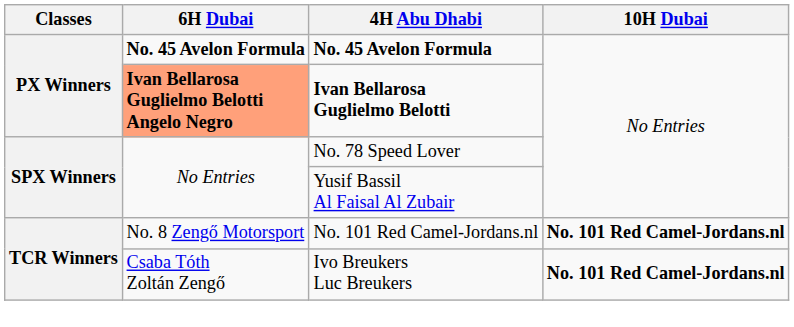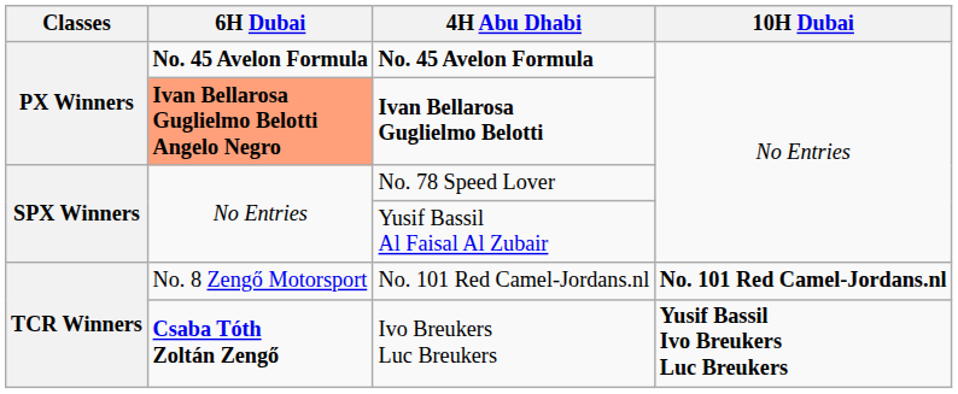 <table class="wikitable" style="font-size: 80%;">
 <tr>
 <th>Classes</th>
 <th> 6H <a href='#'>Dubai</a></th>
 <th> 4H <a href='#'>Abu Dhabi</a></th>
 <th> 10H <a href='#'>Dubai</a></th>
 </tr>
 <tr>
 <th rowspan=2>PX Winners</th>
 <td><strong> No. 45 Avelon Formula</strong></td>
 <td><strong> No. 45 Avelon Formula</strong></td>
 <td rowspan=4 align=center><em>No Entries</em></td>
 </tr>
 <tr>
 <td style="background: lightsalmon;"><strong> Ivan Bellarosa<br> Guglielmo Belotti<br> Angelo Negro</strong></td>
 <td><strong> Ivan Bellarosa<br> Guglielmo Belotti</strong></td>
 </tr>
 <tr>
 <th rowspan=2>SPX Winners</th>
 <td rowspan=2 align=center><em>No Entries</em></td>
 <td> No. 78 Speed Lover</td>
 </tr>
 <tr>
 <td> Yusif Bassil<br> <a href='#'>Al Faisal Al Zubair</a></td>
 </tr>
 <tr>
 <th rowspan=2>TCR Winners</th>
 <td> No. 8 <a href='#'>Zengő Motorsport</a></td>
 <td> No. 101 Red Camel-Jordans.nl</td>
 <td><strong> No. 101 Red Camel-Jordans.nl</strong></td>
 </tr>
 <tr>
-<td> <a href='#'>Csaba Tóth</a><br> Zoltán Zengő</td>
+<td><strong> <a href='#'>Csaba Tóth</a><br> Zoltán Zengő</strong></td>
 <td> Ivo Breukers<br> Luc Breukers</td>
-<td><strong> No. 101 Red Camel-Jordans.nl</strong></td>
+<td><strong> Yusif Bassil<br> Ivo Breukers<br> Luc Breukers</strong></td>
 </tr>
 </table>
